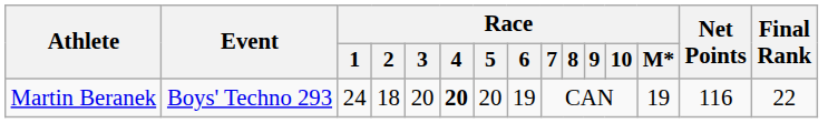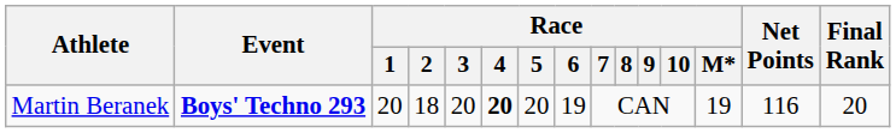 <table class="wikitable" style="font-size:90%">
 <tr>
 <th rowspan="2">Athlete</th>
 <th rowspan="2">Event</th>
 <th colspan=11>Race</th>
 <th rowspan=2>Net<br>Points</th>
 <th rowspan=2>Final <br>Rank</th>
 </tr>
 <tr style="font-size:95%">
 <th>1</th>
 <th>2</th>
 <th>3</th>
 <th>4</th>
 <th>5</th>
 <th>6</th>
 <th>7</th>
 <th>8</th>
 <th>9</th>
 <th>10</th>
 <th>M*</th>
 </tr>
 <tr align=center>
 <td align=left><a href='#'>Martin Beranek</a></td>
-<td align=left><a href='#'>Boys' Techno 293</a></td>
-<td>24</td>
+<td align=left><strong><a href='#'>Boys' Techno 293</a></strong></td>
+<td>20</td>
 <td>18</td>
 <td>20</td>
 <td><strong>20</strong></td>
 <td>20</td>
 <td>19</td>
 <td colspan=4>CAN</td>
 <td>19</td>
 <td>116</td>
-<td>22</td>
+<td>20</td>
 </tr>
 </table>
